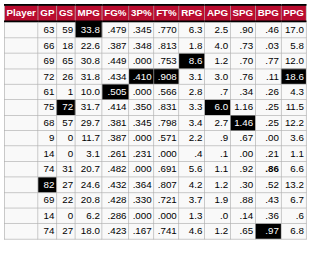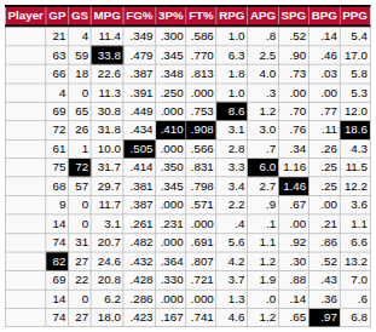 <table class="wikitable sortable" style="text-align:right;">
 <tr>
 <th style="background:#BA0C2F; color:#FFFFFF; border-top:#010101 3px solid; border-bottom:#010101 3px solid;">Player</th>
 <th style="background:#BA0C2F; color:#FFFFFF; border-top:#010101 3px solid; border-bottom:#010101 3px solid;">GP</th>
 <th style="background:#BA0C2F; color:#FFFFFF; border-top:#010101 3px solid; border-bottom:#010101 3px solid;">GS</th>
 <th style="background:#BA0C2F; color:#FFFFFF; border-top:#010101 3px solid; border-bottom:#010101 3px solid;">MPG</th>
 <th style="background:#BA0C2F; color:#FFFFFF; border-top:#010101 3px solid; border-bottom:#010101 3px solid;">FG%</th>
 <th style="background:#BA0C2F; color:#FFFFFF; border-top:#010101 3px solid; border-bottom:#010101 3px solid;">3P%</th>
 <th style="background:#BA0C2F; color:#FFFFFF; border-top:#010101 3px solid; border-bottom:#010101 3px solid;">FT%</th>
 <th style="background:#BA0C2F; color:#FFFFFF; border-top:#010101 3px solid; border-bottom:#010101 3px solid;">RPG</th>
 <th style="background:#BA0C2F; color:#FFFFFF; border-top:#010101 3px solid; border-bottom:#010101 3px solid;">APG</th>
 <th style="background:#BA0C2F; color:#FFFFFF; border-top:#010101 3px solid; border-bottom:#010101 3px solid;">SPG</th>
 <th style="background:#BA0C2F; color:#FFFFFF; border-top:#010101 3px solid; border-bottom:#010101 3px solid;">BPG</th>
 <th style="background:#BA0C2F; color:#FFFFFF; border-top:#010101 3px solid; border-bottom:#010101 3px solid;">PPG</th>
+</tr>
+<tr>
+<td></td>
+<td>21</td>
+<td>4</td>
+<td>11.4</td>
+<td>.349</td>
+<td>.300</td>
+<td>.586</td>
+<td>1.0</td>
+<td>.8</td>
+<td>.52</td>
+<td>.14</td>
+<td>5.4</td>
 </tr>
 <tr>
 <td></td>
 <td>63</td>
 <td>59</td>
 <td style="background:black;color:white;">33.8</td>
 <td>.479</td>
 <td>.345</td>
 <td>.770</td>
 <td>6.3</td>
 <td>2.5</td>
 <td>.90</td>
 <td>.46</td>
 <td>17.0</td>
 </tr>
 <tr>
 <td></td>
 <td>66</td>
 <td>18</td>
 <td>22.6</td>
 <td>.387</td>
 <td>.348</td>
 <td>.813</td>
 <td>1.8</td>
 <td>4.0</td>
 <td>.73</td>
 <td>.03</td>
 <td>5.8</td>
+</tr>
+<tr>
+<td></td>
+<td>4</td>
+<td>0</td>
+<td>11.3</td>
+<td>.391</td>
+<td>.250</td>
+<td>.000</td>
+<td>1.0</td>
+<td>.3</td>
+<td>.00</td>
+<td>.00</td>
+<td>5.3</td>
 </tr>
 <tr>
 <td></td>
 <td>69</td>
 <td>65</td>
 <td>30.8</td>
 <td>.449</td>
 <td>.000</td>
 <td>.753</td>
 <td style="background:black;color:white;">8.6</td>
 <td>1.2</td>
 <td>.70</td>
 <td>.77</td>
 <td>12.0</td>
 </tr>
 <tr>
 <td></td>
 <td>72</td>
 <td>26</td>
 <td>31.8</td>
 <td>.434</td>
 <td style="background:black;color:white;">.410</td>
 <td style="background:black;color:white;">.908</td>
 <td>3.1</td>
 <td>3.0</td>
 <td>.76</td>
 <td>.11</td>
 <td style="background:black;color:white;">18.6</td>
 </tr>
 <tr>
 <td></td>
 <td>61</td>
 <td>1</td>
 <td>10.0</td>
 <td style="background:black;color:white;">.505</td>
 <td>.000</td>
 <td>.566</td>
 <td>2.8</td>
 <td>.7</td>
 <td>.34</td>
 <td>.26</td>
 <td>4.3</td>
 </tr>
 <tr>
 <td></td>
 <td>75</td>
 <td style="background:black;color:white;">72</td>
 <td>31.7</td>
 <td>.414</td>
 <td>.350</td>
 <td>.831</td>
 <td>3.3</td>
 <td style="background:black;color:white;">6.0</td>
 <td>1.16</td>
 <td>.25</td>
 <td>11.5</td>
 </tr>
 <tr>
 <td></td>
 <td>68</td>
 <td>57</td>
 <td>29.7</td>
 <td>.381</td>
 <td>.345</td>
 <td>.798</td>
 <td>3.4</td>
 <td>2.7</td>
 <td style="background:black;color:white;">1.46</td>
 <td>.25</td>
 <td>12.2</td>
 </tr>
 <tr>
 <td></td>
 <td>9</td>
 <td>0</td>
 <td>11.7</td>
 <td>.387</td>
 <td>.000</td>
 <td>.571</td>
 <td>2.2</td>
 <td>.9</td>
 <td>.67</td>
 <td>.00</td>
 <td>3.6</td>
 </tr>
 <tr>
 <td></td>
 <td>14</td>
 <td>0</td>
 <td>3.1</td>
 <td>.261</td>
 <td>.231</td>
 <td>.000</td>
 <td>.4</td>
 <td>.1</td>
 <td>.00</td>
 <td>.21</td>
 <td>1.1</td>
 </tr>
 <tr>
 <td></td>
 <td>74</td>
 <td>31</td>
 <td>20.7</td>
 <td>.482</td>
 <td>.000</td>
 <td>.691</td>
 <td>5.6</td>
 <td>1.1</td>
 <td>.92</td>
-<td><strong>.86</strong></td>
+<td>.86</td>
 <td>6.6</td>
 </tr>
 <tr>
 <td></td>
 <td style="background:black;color:white;">82</td>
 <td>27</td>
 <td>24.6</td>
 <td>.432</td>
 <td>.364</td>
 <td>.807</td>
 <td>4.2</td>
 <td>1.2</td>
 <td>.30</td>
 <td>.52</td>
 <td>13.2</td>
 </tr>
 <tr>
 <td></td>
 <td>69</td>
 <td>22</td>
 <td>20.8</td>
 <td>.428</td>
 <td>.330</td>
 <td>.721</td>
 <td>3.7</td>
 <td>1.9</td>
 <td>.88</td>
 <td>.43</td>
-<td>6.7</td>
+<td>7.0</td>
 </tr>
 <tr>
 <td></td>
 <td>14</td>
 <td>0</td>
 <td>6.2</td>
 <td>.286</td>
 <td>.000</td>
 <td>.000</td>
 <td>1.3</td>
 <td>.0</td>
 <td>.14</td>
 <td>.36</td>
 <td>.6</td>
 </tr>
 <tr>
 <td></td>
 <td>74</td>
 <td>27</td>
 <td>18.0</td>
 <td>.423</td>
 <td>.167</td>
 <td>.741</td>
 <td>4.6</td>
 <td>1.2</td>
 <td>.65</td>
 <td style="background:black;color:white;">.97</td>
 <td>6.8</td>
 </tr>
 </table>
